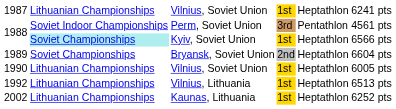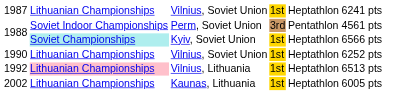 <table>
 <tr>
 <td>1987</td>
 <td><a href='#'>Lithuanian Championships</a></td>
 <td><a href='#'>Vilnius</a>, Soviet Union</td>
 <td bgcolor=gold>1st</td>
 <td>Heptathlon</td>
 <td>6241 pts</td>
 </tr>
 <tr>
 <td rowspan=2>1988</td>
 <td><a href='#'>Soviet Indoor Championships</a></td>
 <td><a href='#'>Perm</a>, Soviet Union</td>
 <td bgcolor=cc9966>3rd</td>
 <td>Pentathlon</td>
 <td>4561 pts</td>
 </tr>
 <tr>
 <td style="background: paleturquoise;"><a href='#'>Soviet Championships</a></td>
 <td><a href='#'>Kyiv</a>, Soviet Union</td>
 <td bgcolor=gold>1st</td>
 <td>Heptathlon</td>
 <td>6566 pts</td>
 </tr>
 <tr>
-<td>1989</td>
-<td><a href='#'>Soviet Championships</a></td>
-<td><a href='#'>Bryansk</a>, Soviet Union</td>
-<td bgcolor=silver>2nd</td>
-<td>Heptathlon</td>
-<td>6604 pts</td>
-</tr>
-<tr>
 <td>1990</td>
 <td><a href='#'>Lithuanian Championships</a></td>
 <td><a href='#'>Vilnius</a>, Soviet Union</td>
 <td bgcolor=gold>1st</td>
 <td>Heptathlon</td>
-<td>6005 pts</td>
+<td>6252 pts</td>
 </tr>
 <tr>
 <td>1992</td>
-<td><a href='#'>Lithuanian Championships</a></td>
+<td style="background: pink;"><a href='#'>Lithuanian Championships</a></td>
 <td><a href='#'>Vilnius</a>, Lithuania</td>
 <td bgcolor=gold>1st</td>
 <td>Heptathlon</td>
 <td>6513 pts</td>
 </tr>
 <tr>
 <td>2002</td>
 <td><a href='#'>Lithuanian Championships</a></td>
 <td><a href='#'>Kaunas</a>, Lithuania</td>
 <td bgcolor=gold>1st</td>
 <td>Heptathlon</td>
-<td>6252 pts</td>
+<td>6005 pts</td>
 </tr>
 </table>
